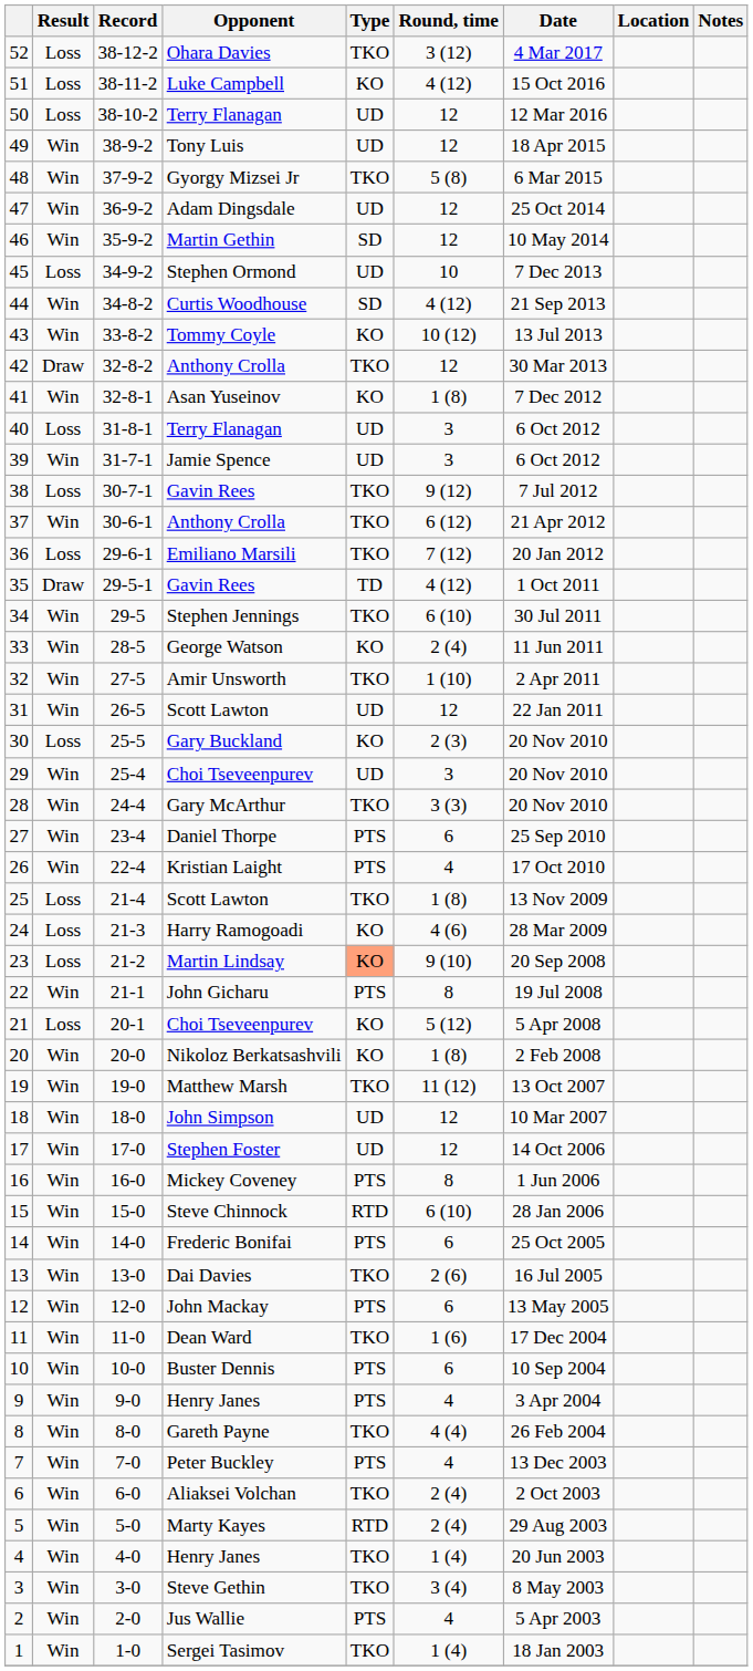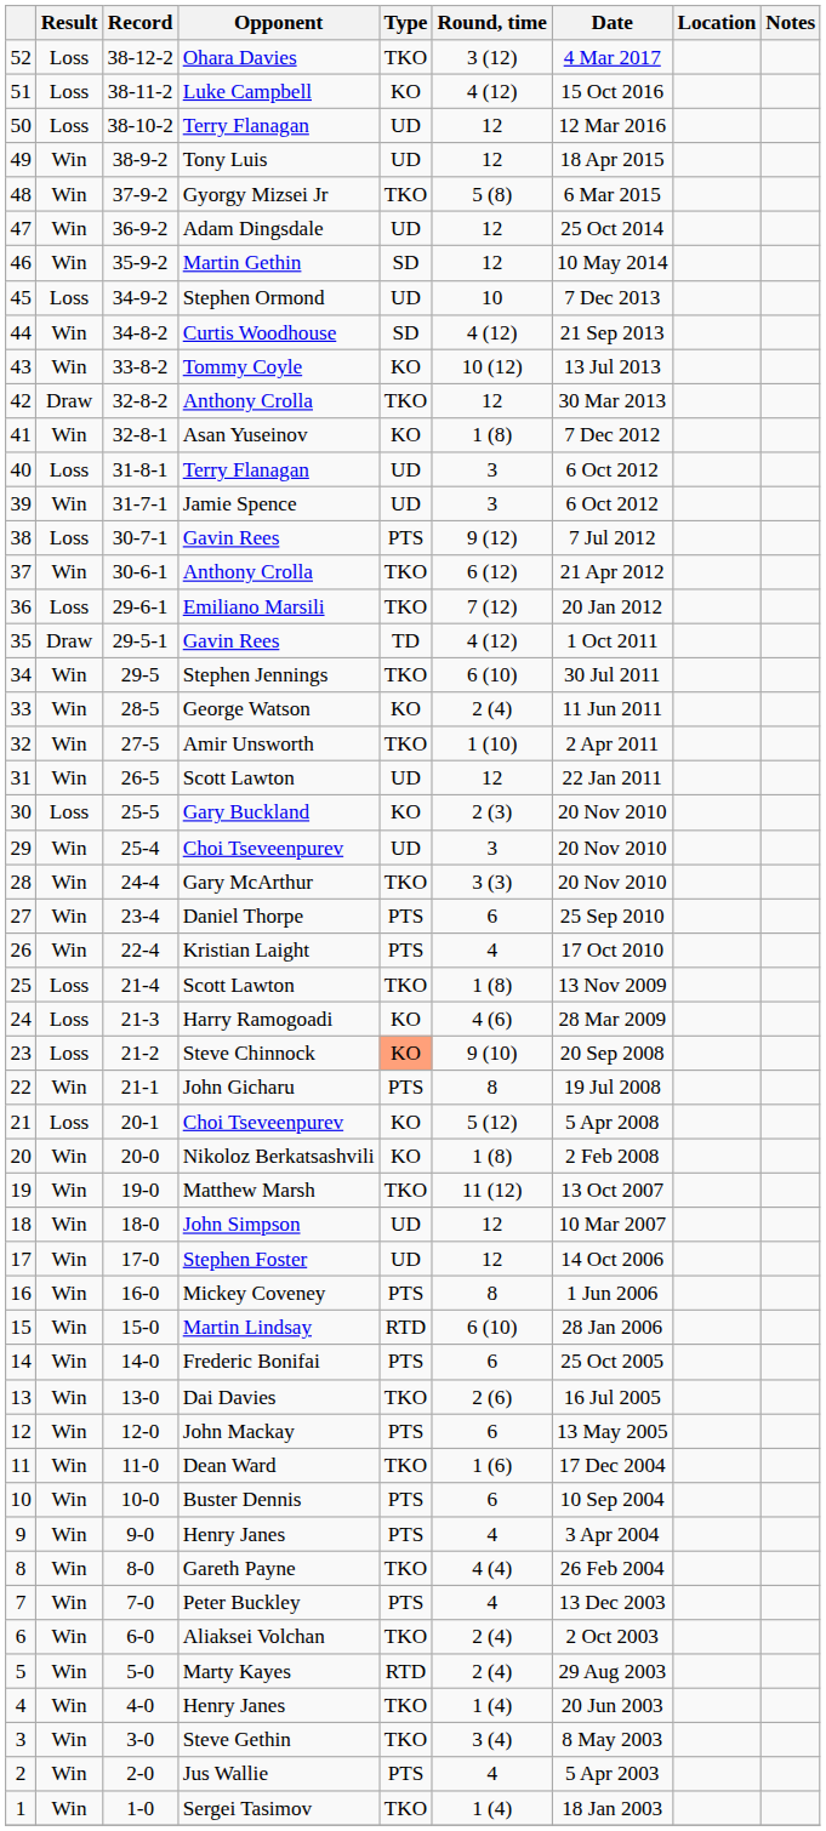 <table class="wikitable" style="text-align:center; font-size:95%">
 <tr>
 <th></th>
 <th>Result</th>
 <th>Record</th>
 <th>Opponent</th>
 <th>Type</th>
 <th>Round, time</th>
 <th>Date</th>
 <th>Location</th>
 <th>Notes</th>
 </tr>
 <tr>
 <td>52</td>
 <td>Loss</td>
 <td>38-12-2</td>
 <td style="text-align:left;"><a href='#'>Ohara Davies</a></td>
 <td>TKO</td>
 <td>3 (12)</td>
 <td><a href='#'>4 Mar 2017</a></td>
 <td style="text-align:left;"></td>
 <td align=left></td>
 </tr>
 <tr>
 <td>51</td>
 <td>Loss</td>
 <td>38-11-2</td>
 <td style="text-align:left;"><a href='#'>Luke Campbell</a></td>
 <td>KO</td>
 <td>4 (12)</td>
 <td>15 Oct 2016</td>
 <td style="text-align:left;"></td>
 <td align=left></td>
 </tr>
 <tr>
 <td>50</td>
 <td>Loss</td>
 <td>38-10-2</td>
 <td style="text-align:left;"><a href='#'>Terry Flanagan</a></td>
 <td>UD</td>
 <td>12</td>
 <td>12 Mar 2016</td>
 <td style="text-align:left;"></td>
 <td align=left></td>
 </tr>
 <tr>
 <td>49</td>
 <td>Win</td>
 <td>38-9-2</td>
 <td style="text-align:left;">Tony Luis</td>
 <td>UD</td>
 <td>12</td>
 <td>18 Apr 2015</td>
 <td style="text-align:left;"></td>
 <td align=left></td>
 </tr>
 <tr>
 <td>48</td>
 <td>Win</td>
 <td>37-9-2</td>
 <td style="text-align:left;">Gyorgy Mizsei Jr</td>
 <td>TKO</td>
 <td>5 (8)</td>
 <td>6 Mar 2015</td>
 <td style="text-align:left;"></td>
 <td></td>
 </tr>
 <tr>
 <td>47</td>
 <td>Win</td>
 <td>36-9-2</td>
 <td style="text-align:left;">Adam Dingsdale</td>
 <td>UD</td>
 <td>12</td>
 <td>25 Oct 2014</td>
 <td style="text-align:left;"></td>
 <td align=left></td>
 </tr>
 <tr>
 <td>46</td>
 <td>Win</td>
 <td>35-9-2</td>
 <td style="text-align:left;"><a href='#'>Martin Gethin</a></td>
 <td>SD</td>
 <td>12</td>
 <td>10 May 2014</td>
 <td style="text-align:left;"></td>
 <td align=left></td>
 </tr>
 <tr>
 <td>45</td>
 <td>Loss</td>
 <td>34-9-2</td>
 <td style="text-align:left;">Stephen Ormond</td>
 <td>UD</td>
 <td>10</td>
 <td>7 Dec 2013</td>
 <td style="text-align:left;"></td>
 <td align=left></td>
 </tr>
 <tr>
 <td>44</td>
 <td>Win</td>
 <td>34-8-2</td>
 <td style="text-align:left;"><a href='#'>Curtis Woodhouse</a></td>
 <td>SD</td>
 <td>4 (12)</td>
 <td>21 Sep 2013</td>
 <td style="text-align:left;"></td>
 <td align=left></td>
 </tr>
 <tr>
 <td>43</td>
 <td>Win</td>
 <td>33-8-2</td>
 <td style="text-align:left;"><a href='#'>Tommy Coyle</a></td>
 <td>KO</td>
 <td>10 (12)</td>
 <td>13 Jul 2013</td>
 <td style="text-align:left;"></td>
 <td align=left></td>
 </tr>
 <tr>
 <td>42</td>
 <td>Draw</td>
 <td>32-8-2</td>
 <td style="text-align:left;"><a href='#'>Anthony Crolla</a></td>
 <td>TKO</td>
 <td>12</td>
 <td>30 Mar 2013</td>
 <td style="text-align:left;"></td>
 <td align=left></td>
 </tr>
 <tr>
 <td>41</td>
 <td>Win</td>
 <td>32-8-1</td>
 <td style="text-align:left;">Asan Yuseinov</td>
 <td>KO</td>
 <td>1 (8)</td>
 <td>7 Dec 2012</td>
 <td style="text-align:left;"></td>
 <td></td>
 </tr>
 <tr>
 <td>40</td>
 <td>Loss</td>
 <td>31-8-1</td>
 <td style="text-align:left;"><a href='#'>Terry Flanagan</a></td>
 <td>UD</td>
 <td>3</td>
 <td>6 Oct 2012</td>
 <td style="text-align:left;"></td>
 <td align=left></td>
 </tr>
 <tr>
 <td>39</td>
 <td>Win</td>
 <td>31-7-1</td>
 <td style="text-align:left;">Jamie Spence</td>
 <td>UD</td>
 <td>3</td>
 <td>6 Oct 2012</td>
 <td style="text-align:left;"></td>
 <td align=left></td>
 </tr>
 <tr>
 <td>38</td>
 <td>Loss</td>
 <td>30-7-1</td>
 <td style="text-align:left;"><a href='#'>Gavin Rees</a></td>
-<td>TKO</td>
+<td>PTS</td>
 <td>9 (12)</td>
 <td>7 Jul 2012</td>
 <td style="text-align:left;"></td>
 <td align=left></td>
 </tr>
 <tr>
 <td>37</td>
 <td>Win</td>
 <td>30-6-1</td>
 <td style="text-align:left;"><a href='#'>Anthony Crolla</a></td>
 <td>TKO</td>
 <td>6 (12)</td>
 <td>21 Apr 2012</td>
 <td style="text-align:left;"></td>
 <td align=left></td>
 </tr>
 <tr>
 <td>36</td>
 <td>Loss</td>
 <td>29-6-1</td>
 <td style="text-align:left;"><a href='#'>Emiliano Marsili</a></td>
 <td>TKO</td>
 <td>7 (12)</td>
 <td>20 Jan 2012</td>
 <td style="text-align:left;"></td>
 <td align=left></td>
 </tr>
 <tr>
 <td>35</td>
 <td>Draw</td>
 <td>29-5-1</td>
 <td style="text-align:left;"><a href='#'>Gavin Rees</a></td>
 <td>TD</td>
 <td>4 (12)</td>
 <td>1 Oct 2011</td>
 <td style="text-align:left;"></td>
 <td align=left></td>
 </tr>
 <tr>
 <td>34</td>
 <td>Win</td>
 <td>29-5</td>
 <td style="text-align:left;">Stephen Jennings</td>
 <td>TKO</td>
 <td>6 (10)</td>
 <td>30 Jul 2011</td>
 <td style="text-align:left;"></td>
 <td align=left></td>
 </tr>
 <tr>
 <td>33</td>
 <td>Win</td>
 <td>28-5</td>
 <td style="text-align:left;">George Watson</td>
 <td>KO</td>
 <td>2 (4)</td>
 <td>11 Jun 2011</td>
 <td style="text-align:left;"></td>
 <td></td>
 </tr>
 <tr>
 <td>32</td>
 <td>Win</td>
 <td>27-5</td>
 <td style="text-align:left;">Amir Unsworth</td>
 <td>TKO</td>
 <td>1 (10)</td>
 <td>2 Apr 2011</td>
 <td style="text-align:left;"></td>
 <td align=left></td>
 </tr>
 <tr>
 <td>31</td>
 <td>Win</td>
 <td>26-5</td>
 <td style="text-align:left;">Scott Lawton</td>
 <td>UD</td>
 <td>12</td>
 <td>22 Jan 2011</td>
 <td style="text-align:left;"></td>
 <td align=left></td>
 </tr>
 <tr>
 <td>30</td>
 <td>Loss</td>
 <td>25-5</td>
 <td style="text-align:left;"><a href='#'>Gary Buckland</a></td>
 <td>KO</td>
 <td>2 (3)</td>
 <td>20 Nov 2010</td>
 <td style="text-align:left;"></td>
 <td align=left></td>
 </tr>
 <tr>
 <td>29</td>
 <td>Win</td>
 <td>25-4</td>
 <td style="text-align:left;"><a href='#'>Choi Tseveenpurev</a></td>
 <td>UD</td>
 <td>3</td>
 <td>20 Nov 2010</td>
 <td style="text-align:left;"></td>
 <td align=left></td>
 </tr>
 <tr>
 <td>28</td>
 <td>Win</td>
 <td>24-4</td>
 <td style="text-align:left;">Gary McArthur</td>
 <td>TKO</td>
 <td>3 (3)</td>
 <td>20 Nov 2010</td>
 <td style="text-align:left;"></td>
 <td align=left></td>
 </tr>
 <tr>
 <td>27</td>
 <td>Win</td>
 <td>23-4</td>
 <td style="text-align:left;">Daniel Thorpe</td>
 <td>PTS</td>
 <td>6</td>
 <td>25 Sep 2010</td>
 <td style="text-align:left;"></td>
 <td></td>
 </tr>
 <tr>
 <td>26</td>
 <td>Win</td>
 <td>22-4</td>
 <td style="text-align:left;">Kristian Laight</td>
 <td>PTS</td>
 <td>4</td>
 <td>17 Oct 2010</td>
 <td style="text-align:left;"></td>
 <td></td>
 </tr>
 <tr>
 <td>25</td>
 <td>Loss</td>
 <td>21-4</td>
 <td style="text-align:left;">Scott Lawton</td>
 <td>TKO</td>
 <td>1 (8)</td>
 <td>13 Nov 2009</td>
 <td style="text-align:left;"></td>
 <td></td>
 </tr>
 <tr>
 <td>24</td>
 <td>Loss</td>
 <td>21-3</td>
 <td style="text-align:left;">Harry Ramogoadi</td>
 <td>KO</td>
 <td>4 (6)</td>
 <td>28 Mar 2009</td>
 <td style="text-align:left;"></td>
 <td align=left></td>
 </tr>
 <tr>
 <td>23</td>
 <td>Loss</td>
 <td>21-2</td>
-<td style="text-align:left;"><a href='#'>Martin Lindsay</a></td>
+<td style="text-align:left;">Steve Chinnock</td>
 <td style="background: lightsalmon;">KO</td>
 <td>9 (10)</td>
 <td>20 Sep 2008</td>
 <td style="text-align:left;"></td>
 <td></td>
 </tr>
 <tr>
 <td>22</td>
 <td>Win</td>
 <td>21-1</td>
 <td style="text-align:left;">John Gicharu</td>
 <td>PTS</td>
 <td>8</td>
 <td>19 Jul 2008</td>
 <td style="text-align:left;"></td>
 <td align=left></td>
 </tr>
 <tr>
 <td>21</td>
 <td>Loss</td>
 <td>20-1</td>
 <td style="text-align:left;"><a href='#'>Choi Tseveenpurev</a></td>
 <td>KO</td>
 <td>5 (12)</td>
 <td>5 Apr 2008</td>
 <td style="text-align:left;"></td>
 <td align=left></td>
 </tr>
 <tr>
 <td>20</td>
 <td>Win</td>
 <td>20-0</td>
 <td style="text-align:left;">Nikoloz Berkatsashvili</td>
 <td>KO</td>
 <td>1 (8)</td>
 <td>2 Feb 2008</td>
 <td style="text-align:left;"></td>
 <td></td>
 </tr>
 <tr>
 <td>19</td>
 <td>Win</td>
 <td>19-0</td>
 <td style="text-align:left;">Matthew Marsh</td>
 <td>TKO</td>
 <td>11 (12)</td>
 <td>13 Oct 2007</td>
 <td style="text-align:left;"></td>
 <td align=left></td>
 </tr>
 <tr>
 <td>18</td>
 <td>Win</td>
 <td>18-0</td>
 <td style="text-align:left;"><a href='#'>John Simpson</a></td>
 <td>UD</td>
 <td>12</td>
 <td>10 Mar 2007</td>
 <td style="text-align:left;"></td>
 <td align=left></td>
 </tr>
 <tr>
 <td>17</td>
 <td>Win</td>
 <td>17-0</td>
 <td style="text-align:left;"><a href='#'>Stephen Foster</a></td>
 <td>UD</td>
 <td>12</td>
 <td>14 Oct 2006</td>
 <td style="text-align:left;"></td>
 <td align=left></td>
 </tr>
 <tr>
 <td>16</td>
 <td>Win</td>
 <td>16-0</td>
 <td style="text-align:left;">Mickey Coveney</td>
 <td>PTS</td>
 <td>8</td>
 <td>1 Jun 2006</td>
 <td style="text-align:left;"></td>
 <td></td>
 </tr>
 <tr>
 <td>15</td>
 <td>Win</td>
 <td>15-0</td>
-<td style="text-align:left;">Steve Chinnock</td>
+<td style="text-align:left;"><a href='#'>Martin Lindsay</a></td>
 <td>RTD</td>
 <td>6 (10)</td>
 <td>28 Jan 2006</td>
 <td style="text-align:left;"></td>
 <td align=left></td>
 </tr>
 <tr>
 <td>14</td>
 <td>Win</td>
 <td>14-0</td>
 <td style="text-align:left;">Frederic Bonifai</td>
 <td>PTS</td>
 <td>6</td>
 <td>25 Oct 2005</td>
 <td style="text-align:left;"></td>
 <td></td>
 </tr>
 <tr>
 <td>13</td>
 <td>Win</td>
 <td>13-0</td>
 <td style="text-align:left;">Dai Davies</td>
 <td>TKO</td>
 <td>2 (6)</td>
 <td>16 Jul 2005</td>
 <td style="text-align:left;"></td>
 <td></td>
 </tr>
 <tr>
 <td>12</td>
 <td>Win</td>
 <td>12-0</td>
 <td style="text-align:left;">John Mackay</td>
 <td>PTS</td>
 <td>6</td>
 <td>13 May 2005</td>
 <td style="text-align:left;"></td>
 <td></td>
 </tr>
 <tr>
 <td>11</td>
 <td>Win</td>
 <td>11-0</td>
 <td style="text-align:left;">Dean Ward</td>
 <td>TKO</td>
 <td>1 (6)</td>
 <td>17 Dec 2004</td>
 <td style="text-align:left;"></td>
 <td></td>
 </tr>
 <tr>
 <td>10</td>
 <td>Win</td>
 <td>10-0</td>
 <td style="text-align:left;">Buster Dennis</td>
 <td>PTS</td>
 <td>6</td>
 <td>10 Sep 2004</td>
 <td style="text-align:left;"></td>
 <td></td>
 </tr>
 <tr>
 <td>9</td>
 <td>Win</td>
 <td>9-0</td>
 <td style="text-align:left;">Henry Janes</td>
 <td>PTS</td>
 <td>4</td>
 <td>3 Apr 2004</td>
 <td style="text-align:left;"></td>
 <td></td>
 </tr>
 <tr>
 <td>8</td>
 <td>Win</td>
 <td>8-0</td>
 <td style="text-align:left;">Gareth Payne</td>
 <td>TKO</td>
 <td>4 (4)</td>
 <td>26 Feb 2004</td>
 <td style="text-align:left;"></td>
 <td></td>
 </tr>
 <tr>
 <td>7</td>
 <td>Win</td>
 <td>7-0</td>
 <td style="text-align:left;">Peter Buckley</td>
 <td>PTS</td>
 <td>4</td>
 <td>13 Dec 2003</td>
 <td style="text-align:left;"></td>
 <td></td>
 </tr>
 <tr>
 <td>6</td>
 <td>Win</td>
 <td>6-0</td>
 <td style="text-align:left;">Aliaksei Volchan</td>
 <td>TKO</td>
 <td>2 (4)</td>
 <td>2 Oct 2003</td>
 <td style="text-align:left;"></td>
 <td></td>
 </tr>
 <tr>
 <td>5</td>
 <td>Win</td>
 <td>5-0</td>
 <td style="text-align:left;">Marty Kayes</td>
 <td>RTD</td>
 <td>2 (4)</td>
 <td>29 Aug 2003</td>
 <td style="text-align:left;"></td>
 <td></td>
 </tr>
 <tr>
 <td>4</td>
 <td>Win</td>
 <td>4-0</td>
 <td style="text-align:left;">Henry Janes</td>
 <td>TKO</td>
 <td>1 (4)</td>
 <td>20 Jun 2003</td>
 <td style="text-align:left;"></td>
 <td></td>
 </tr>
 <tr>
 <td>3</td>
 <td>Win</td>
 <td>3-0</td>
 <td style="text-align:left;">Steve Gethin</td>
 <td>TKO</td>
 <td>3 (4)</td>
 <td>8 May 2003</td>
 <td style="text-align:left;"></td>
 <td></td>
 </tr>
 <tr>
 <td>2</td>
 <td>Win</td>
 <td>2-0</td>
 <td style="text-align:left;">Jus Wallie</td>
 <td>PTS</td>
 <td>4</td>
 <td>5 Apr 2003</td>
 <td style="text-align:left;"></td>
 <td></td>
 </tr>
 <tr>
 <td>1</td>
 <td>Win</td>
 <td>1-0</td>
 <td style="text-align:left;">Sergei Tasimov</td>
 <td>TKO</td>
 <td>1 (4)</td>
 <td>18 Jan 2003</td>
 <td style="text-align:left;"></td>
 <td></td>
 </tr>
 <tr>
 </tr>
 </table>
